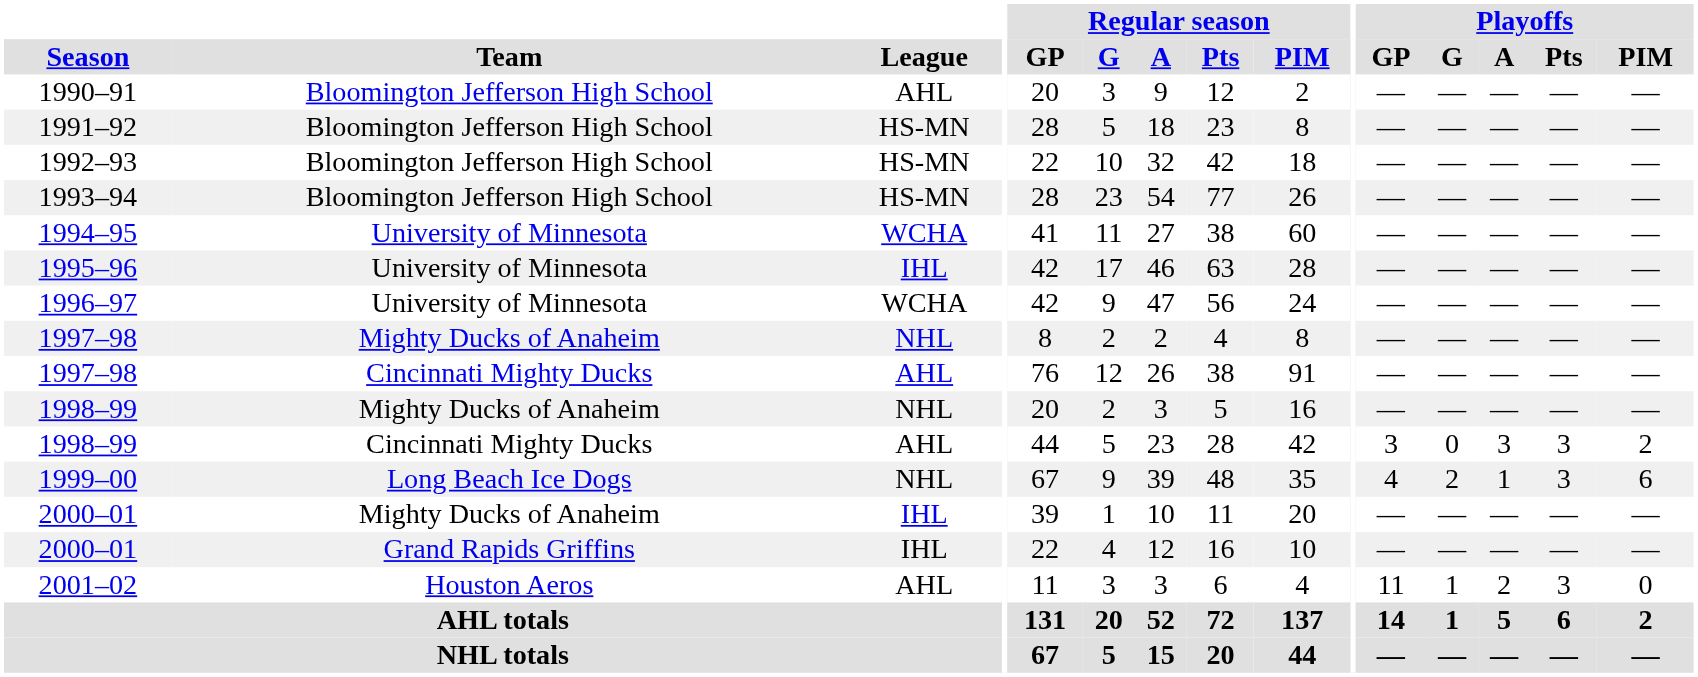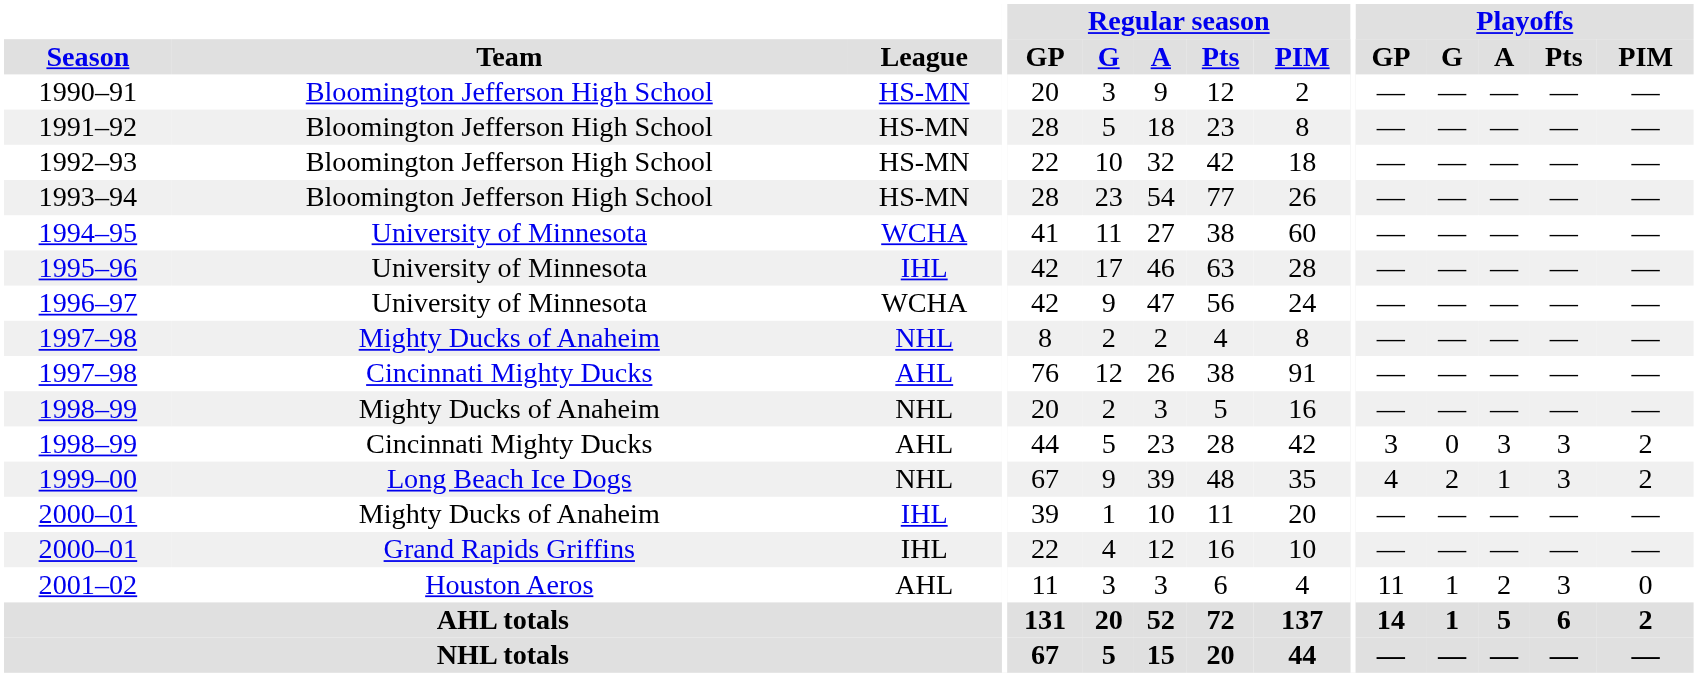 <table border="0" cellpadding="1" cellspacing="0" style="text-align:center; width:60em">
 <tr bgcolor="#e0e0e0">
 <th colspan="3" bgcolor="#ffffff"></th>
 <th rowspan="100" bgcolor="#ffffff"></th>
 <th colspan="5"><a href='#'>Regular season</a></th>
 <th rowspan="100" bgcolor="#ffffff"></th>
 <th colspan="5"><a href='#'>Playoffs</a></th>
 </tr>
 <tr bgcolor="#e0e0e0">
 <th><a href='#'>Season</a></th>
 <th>Team</th>
 <th>League</th>
 <th>GP</th>
 <th><a href='#'>G</a></th>
 <th><a href='#'>A</a></th>
 <th><a href='#'>Pts</a></th>
 <th><a href='#'>PIM</a></th>
 <th>GP</th>
 <th>G</th>
 <th>A</th>
 <th>Pts</th>
 <th>PIM</th>
 </tr>
 <tr>
 <td>1990–91</td>
 <td><a href='#'>Bloomington Jefferson High School</a></td>
-<td>AHL</td>
+<td><a href='#'>HS-MN</a></td>
 <td>20</td>
 <td>3</td>
 <td>9</td>
 <td>12</td>
 <td>2</td>
 <td>—</td>
 <td>—</td>
 <td>—</td>
 <td>—</td>
 <td>—</td>
 </tr>
 <tr bgcolor="#f0f0f0">
 <td>1991–92</td>
 <td>Bloomington Jefferson High School</td>
 <td>HS-MN</td>
 <td>28</td>
 <td>5</td>
 <td>18</td>
 <td>23</td>
 <td>8</td>
 <td>—</td>
 <td>—</td>
 <td>—</td>
 <td>—</td>
 <td>—</td>
 </tr>
 <tr>
 <td>1992–93</td>
 <td>Bloomington Jefferson High School</td>
 <td>HS-MN</td>
 <td>22</td>
 <td>10</td>
 <td>32</td>
 <td>42</td>
 <td>18</td>
 <td>—</td>
 <td>—</td>
 <td>—</td>
 <td>—</td>
 <td>—</td>
 </tr>
 <tr bgcolor="#f0f0f0">
 <td>1993–94</td>
 <td>Bloomington Jefferson High School</td>
 <td>HS-MN</td>
 <td>28</td>
 <td>23</td>
 <td>54</td>
 <td>77</td>
 <td>26</td>
 <td>—</td>
 <td>—</td>
 <td>—</td>
 <td>—</td>
 <td>—</td>
 </tr>
 <tr>
 <td><a href='#'>1994–95</a></td>
 <td><a href='#'>University of Minnesota</a></td>
 <td><a href='#'>WCHA</a></td>
 <td>41</td>
 <td>11</td>
 <td>27</td>
 <td>38</td>
 <td>60</td>
 <td>—</td>
 <td>—</td>
 <td>—</td>
 <td>—</td>
 <td>—</td>
 </tr>
 <tr bgcolor="#f0f0f0">
 <td><a href='#'>1995–96</a></td>
 <td>University of Minnesota</td>
 <td><a href='#'>IHL</a></td>
 <td>42</td>
 <td>17</td>
 <td>46</td>
 <td>63</td>
 <td>28</td>
 <td>—</td>
 <td>—</td>
 <td>—</td>
 <td>—</td>
 <td>—</td>
 </tr>
 <tr>
 <td><a href='#'>1996–97</a></td>
 <td>University of Minnesota</td>
 <td>WCHA</td>
 <td>42</td>
 <td>9</td>
 <td>47</td>
 <td>56</td>
 <td>24</td>
 <td>—</td>
 <td>—</td>
 <td>—</td>
 <td>—</td>
 <td>—</td>
 </tr>
 <tr bgcolor="#f0f0f0">
 <td><a href='#'>1997–98</a></td>
 <td><a href='#'>Mighty Ducks of Anaheim</a></td>
 <td><a href='#'>NHL</a></td>
 <td>8</td>
 <td>2</td>
 <td>2</td>
 <td>4</td>
 <td>8</td>
 <td>—</td>
 <td>—</td>
 <td>—</td>
 <td>—</td>
 <td>—</td>
 </tr>
 <tr>
 <td><a href='#'>1997–98</a></td>
 <td><a href='#'>Cincinnati Mighty Ducks</a></td>
 <td><a href='#'>AHL</a></td>
 <td>76</td>
 <td>12</td>
 <td>26</td>
 <td>38</td>
 <td>91</td>
 <td>—</td>
 <td>—</td>
 <td>—</td>
 <td>—</td>
 <td>—</td>
 </tr>
 <tr bgcolor="#f0f0f0">
 <td><a href='#'>1998–99</a></td>
 <td>Mighty Ducks of Anaheim</td>
 <td>NHL</td>
 <td>20</td>
 <td>2</td>
 <td>3</td>
 <td>5</td>
 <td>16</td>
 <td>—</td>
 <td>—</td>
 <td>—</td>
 <td>—</td>
 <td>—</td>
 </tr>
 <tr>
 <td><a href='#'>1998–99</a></td>
 <td>Cincinnati Mighty Ducks</td>
 <td>AHL</td>
 <td>44</td>
 <td>5</td>
 <td>23</td>
 <td>28</td>
 <td>42</td>
 <td>3</td>
 <td>0</td>
 <td>3</td>
 <td>3</td>
 <td>2</td>
 </tr>
 <tr bgcolor="#f0f0f0">
 <td><a href='#'>1999–00</a></td>
 <td><a href='#'>Long Beach Ice Dogs</a></td>
 <td>NHL</td>
 <td>67</td>
 <td>9</td>
 <td>39</td>
 <td>48</td>
 <td>35</td>
 <td>4</td>
 <td>2</td>
 <td>1</td>
 <td>3</td>
-<td>6</td>
+<td>2</td>
 </tr>
 <tr>
 <td><a href='#'>2000–01</a></td>
 <td>Mighty Ducks of Anaheim</td>
 <td><a href='#'>IHL</a></td>
 <td>39</td>
 <td>1</td>
 <td>10</td>
 <td>11</td>
 <td>20</td>
 <td>—</td>
 <td>—</td>
 <td>—</td>
 <td>—</td>
 <td>—</td>
 </tr>
 <tr bgcolor="#f0f0f0">
 <td><a href='#'>2000–01</a></td>
 <td><a href='#'>Grand Rapids Griffins</a></td>
 <td>IHL</td>
 <td>22</td>
 <td>4</td>
 <td>12</td>
 <td>16</td>
 <td>10</td>
 <td>—</td>
 <td>—</td>
 <td>—</td>
 <td>—</td>
 <td>—</td>
 </tr>
 <tr>
 <td><a href='#'>2001–02</a></td>
 <td><a href='#'>Houston Aeros</a></td>
 <td>AHL</td>
 <td>11</td>
 <td>3</td>
 <td>3</td>
 <td>6</td>
 <td>4</td>
 <td>11</td>
 <td>1</td>
 <td>2</td>
 <td>3</td>
 <td>0</td>
 </tr>
 <tr bgcolor="#e0e0e0">
 <th colspan="3">AHL totals</th>
 <th>131</th>
 <th>20</th>
 <th>52</th>
 <th>72</th>
 <th>137</th>
 <th>14</th>
 <th>1</th>
 <th>5</th>
 <th>6</th>
 <th>2</th>
 </tr>
 <tr bgcolor="#e0e0e0">
 <th colspan="3">NHL totals</th>
 <th>67</th>
 <th>5</th>
 <th>15</th>
 <th>20</th>
 <th>44</th>
 <th>—</th>
 <th>—</th>
 <th>—</th>
 <th>—</th>
 <th>—</th>
 </tr>
 </table>
